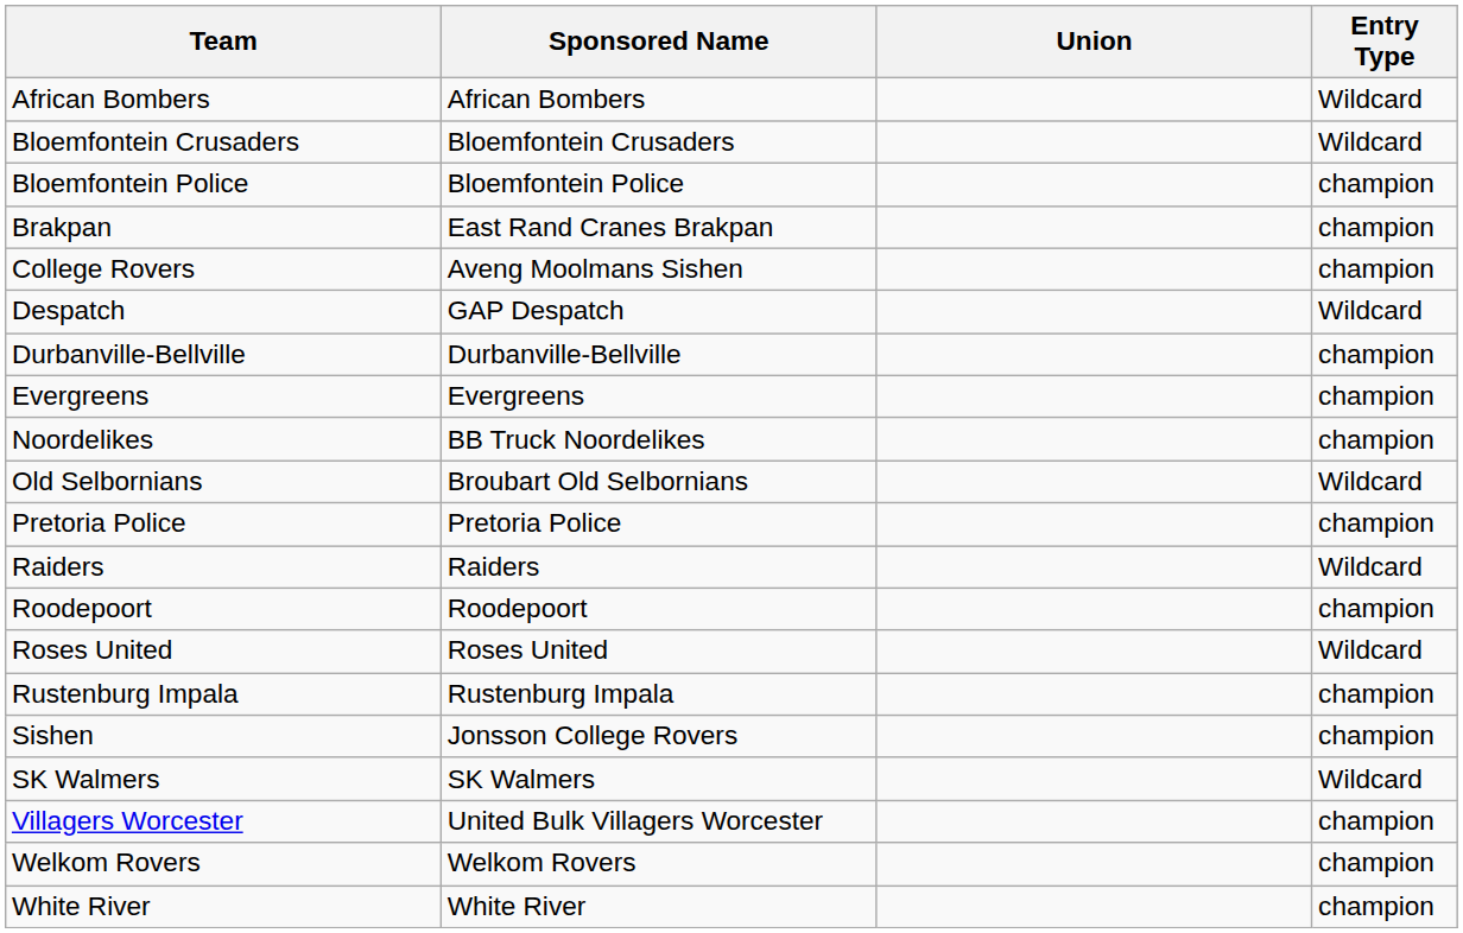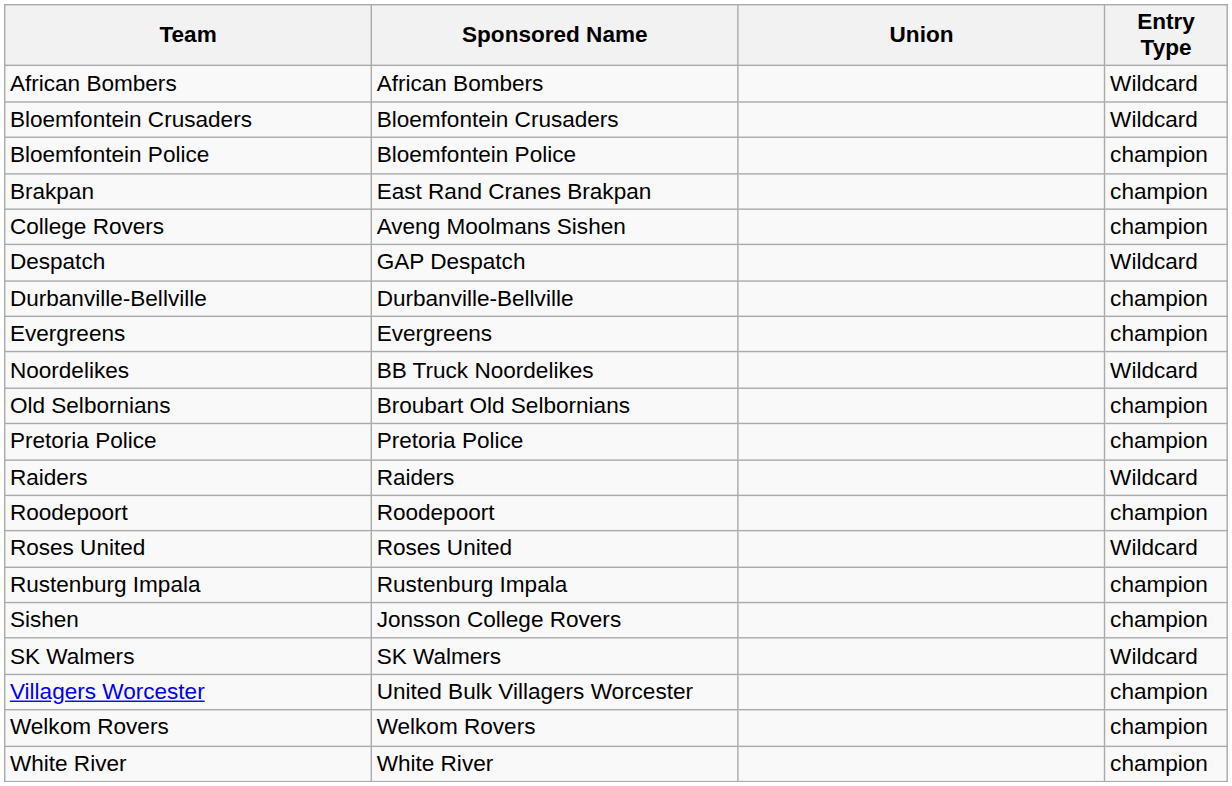 <table class="wikitable sortable">
 <tr>
 <th width=30%>Team</th>
 <th width=30%>Sponsored Name</th>
 <th width=30%>Union</th>
 <th width=10%>Entry Type</th>
 </tr>
 <tr>
 <td>African Bombers</td>
 <td>African Bombers</td>
 <td></td>
 <td>Wildcard</td>
 </tr>
 <tr>
 <td>Bloemfontein Crusaders</td>
 <td>Bloemfontein Crusaders</td>
 <td></td>
 <td>Wildcard</td>
 </tr>
 <tr>
 <td>Bloemfontein Police</td>
 <td>Bloemfontein Police</td>
 <td></td>
 <td>champion</td>
 </tr>
 <tr>
 <td>Brakpan</td>
 <td>East Rand Cranes Brakpan</td>
 <td></td>
 <td>champion</td>
 </tr>
 <tr>
 <td>College Rovers</td>
 <td>Aveng Moolmans Sishen</td>
 <td></td>
 <td>champion</td>
 </tr>
 <tr>
 <td>Despatch</td>
 <td>GAP Despatch</td>
 <td></td>
 <td>Wildcard</td>
 </tr>
 <tr>
 <td>Durbanville-Bellville</td>
 <td>Durbanville-Bellville</td>
 <td></td>
 <td>champion</td>
 </tr>
 <tr>
 <td>Evergreens</td>
 <td>Evergreens</td>
 <td></td>
 <td>champion</td>
 </tr>
 <tr>
 <td>Noordelikes</td>
 <td>BB Truck Noordelikes</td>
 <td></td>
-<td>champion</td>
+<td>Wildcard</td>
 </tr>
 <tr>
 <td>Old Selbornians</td>
 <td>Broubart Old Selbornians</td>
 <td></td>
-<td>Wildcard</td>
+<td>champion</td>
 </tr>
 <tr>
 <td>Pretoria Police</td>
 <td>Pretoria Police</td>
 <td></td>
 <td>champion</td>
 </tr>
 <tr>
 <td>Raiders</td>
 <td>Raiders</td>
 <td></td>
 <td>Wildcard</td>
 </tr>
 <tr>
 <td>Roodepoort</td>
 <td>Roodepoort</td>
 <td></td>
 <td>champion</td>
 </tr>
 <tr>
 <td>Roses United</td>
 <td>Roses United</td>
 <td></td>
 <td>Wildcard</td>
 </tr>
 <tr>
 <td>Rustenburg Impala</td>
 <td>Rustenburg Impala</td>
 <td></td>
 <td>champion</td>
 </tr>
 <tr>
 <td>Sishen</td>
 <td>Jonsson College Rovers</td>
 <td></td>
 <td>champion</td>
 </tr>
 <tr>
 <td>SK Walmers</td>
 <td>SK Walmers</td>
 <td></td>
 <td>Wildcard</td>
 </tr>
 <tr>
 <td><a href='#'>Villagers Worcester</a></td>
 <td>United Bulk Villagers Worcester</td>
 <td></td>
 <td>champion</td>
 </tr>
 <tr>
 <td>Welkom Rovers</td>
 <td>Welkom Rovers</td>
 <td></td>
 <td>champion</td>
 </tr>
 <tr>
 <td>White River</td>
 <td>White River</td>
 <td></td>
 <td>champion</td>
 </tr>
 </table>
